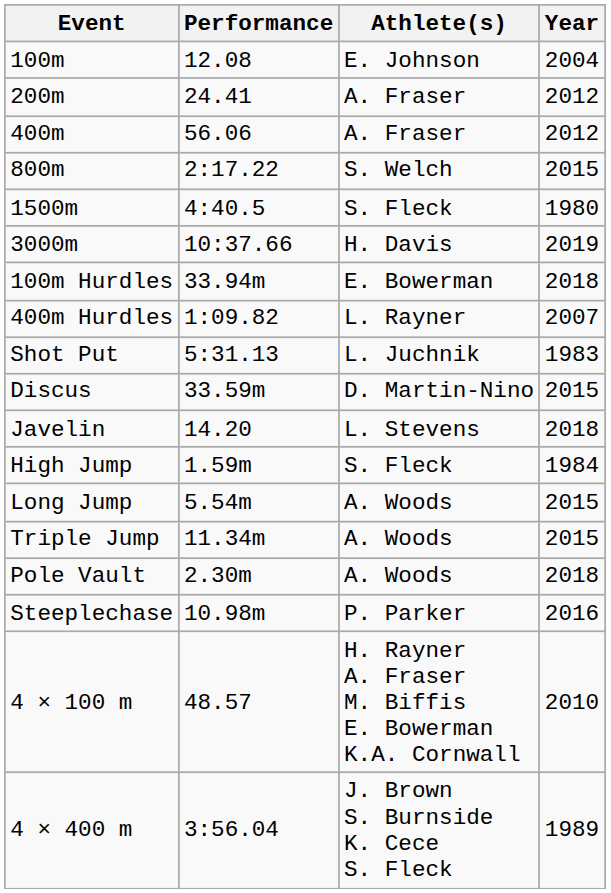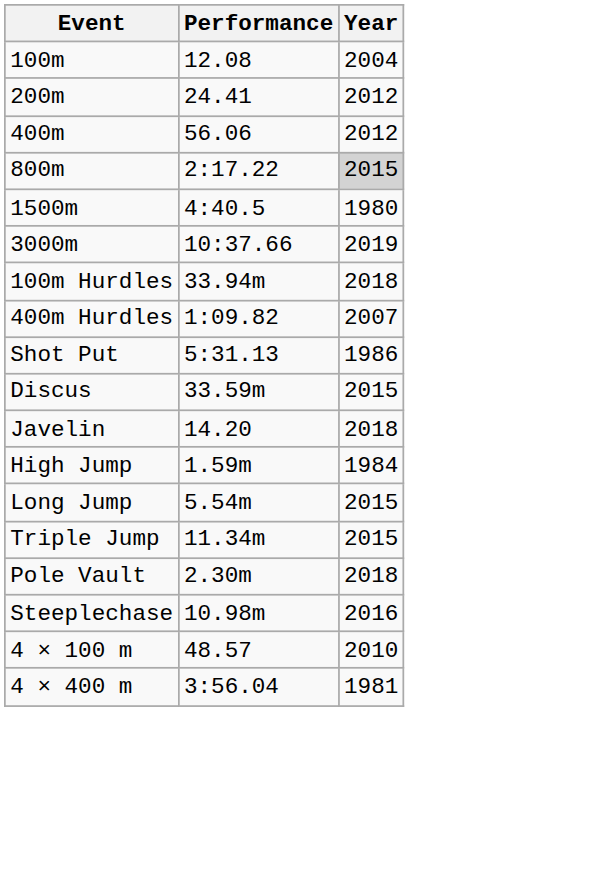 <table class="wikitable">
 <tr>
 <th>Event</th>
 <th>Performance</th>
-<th>Athlete(s)</th>
 <th>Year</th>
 </tr>
 <tr>
 <td>100m</td>
 <td>12.08</td>
-<td>E. Johnson</td>
 <td>2004</td>
 </tr>
 <tr>
 <td>200m</td>
 <td>24.41</td>
-<td>A. Fraser</td>
 <td>2012</td>
 </tr>
 <tr>
 <td>400m</td>
 <td>56.06</td>
-<td>A. Fraser</td>
 <td>2012</td>
 </tr>
 <tr>
 <td>800m</td>
 <td>2:17.22</td>
-<td>S. Welch</td>
-<td>2015</td>
+<td style="background: lightgrey;">2015</td>
 </tr>
 <tr>
 <td>1500m</td>
 <td>4:40.5</td>
-<td>S. Fleck</td>
 <td>1980</td>
 </tr>
 <tr>
 <td>3000m</td>
 <td>10:37.66</td>
-<td>H. Davis</td>
 <td>2019</td>
 </tr>
 <tr>
 <td>100m Hurdles</td>
 <td>33.94m</td>
-<td>E. Bowerman</td>
 <td>2018</td>
 </tr>
 <tr>
 <td>400m Hurdles</td>
 <td>1:09.82</td>
-<td>L. Rayner</td>
 <td>2007</td>
 </tr>
 <tr>
 <td>Shot Put</td>
 <td>5:31.13</td>
-<td>L. Juchnik</td>
-<td>1983</td>
+<td>1986</td>
 </tr>
 <tr>
 <td>Discus</td>
 <td>33.59m</td>
-<td>D. Martin-Nino</td>
 <td>2015</td>
 </tr>
 <tr>
 <td>Javelin</td>
 <td>14.20</td>
-<td>L. Stevens</td>
 <td>2018</td>
 </tr>
 <tr>
 <td>High Jump</td>
 <td>1.59m</td>
-<td>S. Fleck</td>
 <td>1984</td>
 </tr>
 <tr>
 <td>Long Jump</td>
 <td>5.54m</td>
-<td>A. Woods</td>
 <td>2015</td>
 </tr>
 <tr>
 <td>Triple Jump</td>
 <td>11.34m</td>
-<td>A. Woods</td>
 <td>2015</td>
 </tr>
 <tr>
 <td>Pole Vault</td>
 <td>2.30m</td>
-<td>A. Woods</td>
 <td>2018</td>
 </tr>
 <tr>
 <td>Steeplechase</td>
 <td>10.98m</td>
-<td>P. Parker</td>
 <td>2016</td>
 </tr>
 <tr>
 <td>4 × 100 m</td>
 <td>48.57</td>
-<td>H. Rayner<br>A. Fraser<br>M. Biffis<br>E. Bowerman<br>K.A. Cornwall</td>
 <td>2010</td>
 </tr>
 <tr>
 <td>4 × 400 m</td>
 <td>3:56.04</td>
-<td>J. Brown<br>S. Burnside<br>K. Cece<br>S. Fleck</td>
-<td>1989</td>
+<td>1981</td>
 </tr>
 </table>
